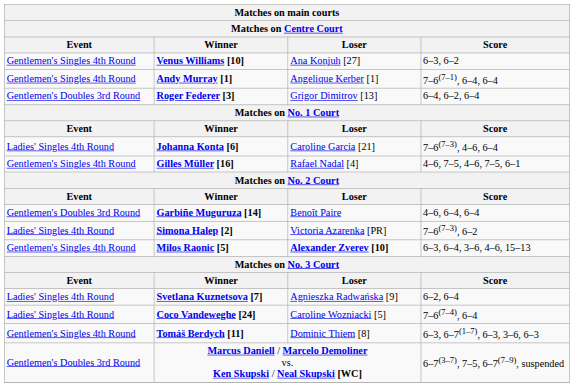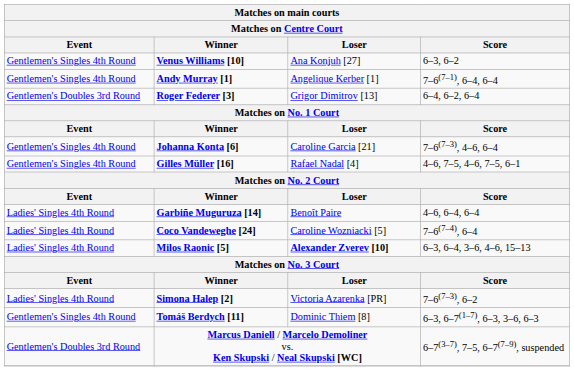 <table class="wikitable collapsible uncollapsed" style="margin:auto;">
 <tr>
 <th colspan="4" style="white-space:nowrap;">Matches on main courts</th>
 </tr>
 <tr>
 <th colspan="4">Matches on <a href='#'>Centre Court</a></th>
 </tr>
 <tr>
 <th width=250>Event</th>
 <th width=220>Winner</th>
 <th width=220>Loser</th>
 <th width=250>Score</th>
 </tr>
 <tr>
 <td><a href='#'>Gentlemen's Singles 4th Round</a></td>
 <td> <strong><a href='#'>Venus Williams</a> [10]</strong></td>
 <td> <a href='#'>Ana Konjuh</a> [27]</td>
 <td>6–3, 6–2</td>
 </tr>
 <tr>
 <td><a href='#'>Gentlemen's Singles 4th Round</a></td>
 <td> <strong><a href='#'>Andy Murray</a> [1]</strong></td>
 <td> <a href='#'>Angelique Kerber</a> [1]</td>
 <td>7–6<sup>(7–1)</sup>, 6–4, 6–4</td>
 </tr>
 <tr>
 <td><a href='#'>Gentlemen's Doubles 3rd Round</a></td>
 <td> <strong><a href='#'>Roger Federer</a> [3]</strong></td>
 <td> <a href='#'>Grigor Dimitrov</a> [13]</td>
 <td>6–4, 6–2, 6–4</td>
 </tr>
 <tr>
 <th colspan="4">Matches on <a href='#'>No. 1 Court</a></th>
 </tr>
 <tr>
 <th width=220>Event</th>
 <th width=220>Winner</th>
 <th width=220>Loser</th>
 <th width=250>Score</th>
 </tr>
 <tr>
-<td><a href='#'>Ladies' Singles 4th Round</a></td>
+<td><a href='#'>Gentlemen's Singles 4th Round</a></td>
 <td> <strong><a href='#'>Johanna Konta</a> [6]</strong></td>
 <td> <a href='#'>Caroline Garcia</a> [21]</td>
 <td>7–6<sup>(7–3)</sup>, 4–6, 6–4</td>
 </tr>
 <tr>
 <td><a href='#'>Gentlemen's Singles 4th Round</a></td>
 <td> <strong><a href='#'>Gilles Müller</a> [16]</strong></td>
 <td> <a href='#'>Rafael Nadal</a> [4]</td>
 <td>4–6, 7–5, 4–6, 7–5, 6–1</td>
 </tr>
 <tr>
 <th colspan="4">Matches on <a href='#'>No. 2 Court</a></th>
 </tr>
 <tr>
 <th width=220>Event</th>
 <th width=220>Winner</th>
 <th width=220>Loser</th>
 <th width=250>Score</th>
 </tr>
 <tr>
-<td><a href='#'>Gentlemen's Doubles 3rd Round</a></td>
+<td><a href='#'>Ladies' Singles 4th Round</a></td>
 <td> <strong><a href='#'>Garbiñe Muguruza</a> [14]</strong></td>
 <td> <a href='#'>Benoît Paire</a></td>
 <td>4–6, 6–4, 6–4</td>
 </tr>
 <tr>
 <td><a href='#'>Ladies' Singles 4th Round</a></td>
-<td> <strong><a href='#'>Simona Halep</a> [2]</strong></td>
-<td> <a href='#'>Victoria Azarenka</a> [PR]</td>
-<td>7–6<sup>(7–3)</sup>, 6–2</td>
+<td> <strong><a href='#'>Coco Vandeweghe</a> [24]</strong></td>
+<td> <a href='#'>Caroline Wozniacki</a> [5]</td>
+<td>7–6<sup>(7–4)</sup>, 6–4</td>
 </tr>
 <tr>
-<td><a href='#'>Gentlemen's Singles 4th Round</a></td>
+<td><a href='#'>Ladies' Singles 4th Round</a></td>
 <td> <strong><a href='#'>Milos Raonic</a> [5]</strong></td>
 <td><strong> <a href='#'>Alexander Zverev</a> [10]</strong></td>
 <td>6–3, 6–4, 3–6, 4–6, 15–13</td>
 </tr>
 <tr>
 <th colspan="4">Matches on <a href='#'>No. 3 Court</a></th>
 </tr>
 <tr>
 <th width=220>Event</th>
 <th width=220>Winner</th>
 <th width=220>Loser</th>
 <th width=250>Score</th>
 </tr>
 <tr>
 <td><a href='#'>Ladies' Singles 4th Round</a></td>
-<td> <strong><a href='#'>Svetlana Kuznetsova</a> [7]</strong></td>
-<td> <a href='#'>Agnieszka Radwańska</a> [9]</td>
-<td>6–2, 6–4</td>
-</tr>
-<tr>
-<td><a href='#'>Ladies' Singles 4th Round</a></td>
-<td> <strong><a href='#'>Coco Vandeweghe</a> [24]</strong></td>
-<td> <a href='#'>Caroline Wozniacki</a> [5]</td>
-<td>7–6<sup>(7–4)</sup>, 6–4</td>
+<td> <strong><a href='#'>Simona Halep</a> [2]</strong></td>
+<td> <a href='#'>Victoria Azarenka</a> [PR]</td>
+<td>7–6<sup>(7–3)</sup>, 6–2</td>
 </tr>
 <tr>
 <td><a href='#'>Gentlemen's Singles 4th Round</a></td>
 <td> <strong><a href='#'>Tomáš Berdych</a> [11]</strong></td>
 <td> <a href='#'>Dominic Thiem</a> [8]</td>
 <td>6–3, 6–7<sup>(1–7)</sup>, 6–3, 3–6, 6–3</td>
 </tr>
 <tr>
 <td><a href='#'>Gentlemen's Doubles 3rd Round</a></td>
 <td align="center" colspan="2"> <strong><a href='#'>Marcus Daniell</a></strong> /  <strong><a href='#'>Marcelo Demoliner</a></strong><br>vs.<br> <strong><a href='#'>Ken Skupski</a></strong> /  <strong><a href='#'>Neal Skupski</a> [WC]</strong></td>
 <td>6–7<sup>(3–7)</sup>, 7–5, 6–7<sup>(7–9)</sup>, suspended</td>
 </tr>
 <tr>
 </tr>
 </table>
